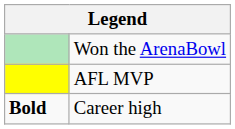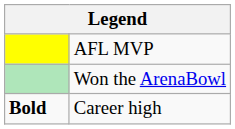 <table class="wikitable">
 <tr>
 <th colspan="2">Legend</th>
+</tr>
+<tr>
+<td style="background:#ffff00; width:3em;"></td>
+<td>AFL MVP</td>
 </tr>
 <tr>
 <td style="background:#afe6ba; width:3em;"></td>
 <td>Won the <a href='#'>ArenaBowl</a></td>
 </tr>
 <tr>
-<td style="background:#ffff00; width:3em;"></td>
-<td>AFL MVP</td>
-</tr>
-<tr>
 <td><strong>Bold</strong></td>
 <td>Career high</td>
 </tr>
 </table>
